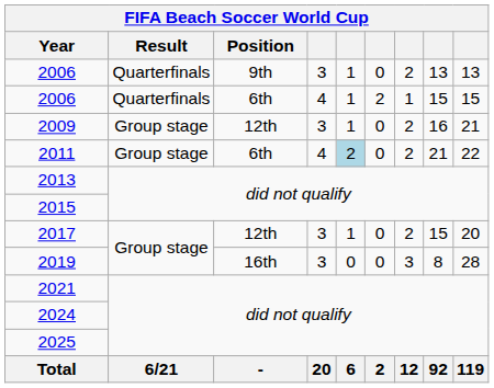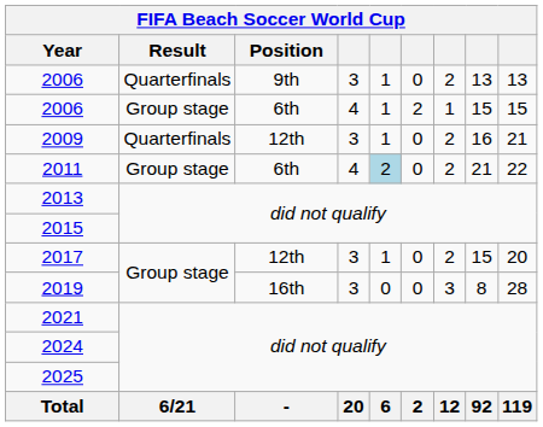 <table class="wikitable" style="text-align: center;">
 <tr>
 <th colspan=9><a href='#'>FIFA Beach Soccer World Cup</a></th>
 </tr>
 <tr>
 <th width="90">Year</th>
 <th width="90">Result</th>
 <th width="80">Position</th>
 <th width="20"></th>
 <th width="20"></th>
 <th width="20"></th>
 <th width="20"></th>
 <th width="20"></th>
 <th width="20"></th>
 </tr>
 <tr>
 <td> <a href='#'>2006</a></td>
 <td>Quarterfinals</td>
 <td>9th</td>
 <td>3</td>
 <td>1</td>
 <td>0</td>
 <td>2</td>
 <td>13</td>
 <td>13</td>
 </tr>
 <tr>
 <td> <a href='#'>2006</a></td>
-<td>Quarterfinals</td>
+<td>Group stage</td>
 <td>6th</td>
 <td>4</td>
 <td>1</td>
 <td>2</td>
 <td>1</td>
 <td>15</td>
 <td>15</td>
 </tr>
 <tr>
 <td> <a href='#'>2009</a></td>
-<td>Group stage</td>
+<td>Quarterfinals</td>
 <td>12th</td>
 <td>3</td>
 <td>1</td>
 <td>0</td>
 <td>2</td>
 <td>16</td>
 <td>21</td>
 </tr>
 <tr>
 <td> <a href='#'>2011</a></td>
 <td>Group stage</td>
 <td>6th</td>
 <td>4</td>
 <td style="background: lightblue;">2</td>
 <td>0</td>
 <td>2</td>
 <td>21</td>
 <td>22</td>
 </tr>
 <tr>
 <td> <a href='#'>2013</a></td>
 <td rowspan=2 colspan=8><em>did not qualify</em></td>
 </tr>
 <tr>
 <td> <a href='#'>2015</a></td>
 </tr>
 <tr>
 <td> <a href='#'>2017</a></td>
 <td rowspan=2>Group stage</td>
 <td>12th</td>
 <td>3</td>
 <td>1</td>
 <td>0</td>
 <td>2</td>
 <td>15</td>
 <td>20</td>
 </tr>
 <tr>
 <td> <a href='#'>2019</a></td>
 <td>16th</td>
 <td>3</td>
 <td>0</td>
 <td>0</td>
 <td>3</td>
 <td>8</td>
 <td>28</td>
 </tr>
 <tr>
 <td> <a href='#'>2021</a></td>
 <td rowspan=3 colspan=8><em>did not qualify</em></td>
 </tr>
 <tr>
 <td> <a href='#'>2024</a></td>
 </tr>
 <tr>
 <td> <a href='#'>2025</a></td>
 </tr>
 <tr>
 <th><strong>Total</strong></th>
 <th>6/21</th>
 <th>-</th>
 <th>20</th>
 <th>6</th>
 <th>2</th>
 <th>12</th>
 <th>92</th>
 <th>119</th>
 </tr>
 </table>
